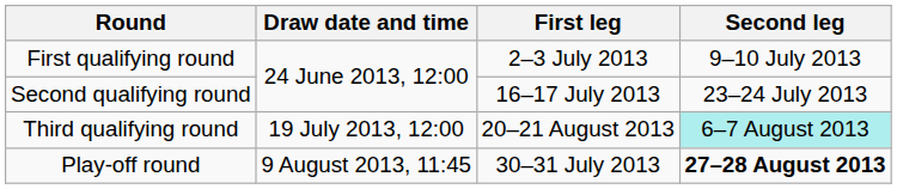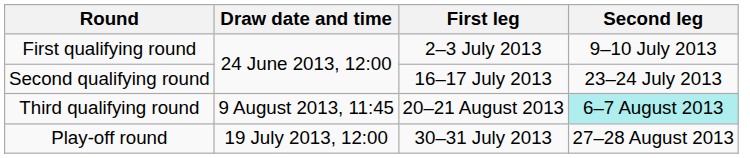 <table class="wikitable" style="text-align:center">
 <tr>
 <th>Round</th>
 <th>Draw date and time</th>
 <th>First leg</th>
 <th>Second leg</th>
 </tr>
 <tr>
 <td>First qualifying round</td>
 <td rowspan=2>24 June 2013, 12:00</td>
 <td>2–3 July 2013</td>
 <td>9–10 July 2013</td>
 </tr>
 <tr>
 <td>Second qualifying round</td>
 <td>16–17 July 2013</td>
 <td>23–24 July 2013</td>
 </tr>
 <tr>
 <td>Third qualifying round</td>
-<td>19 July 2013, 12:00</td>
+<td>9 August 2013, 11:45</td>
 <td>20–21 August 2013</td>
 <td style="background: paleturquoise;">6–7 August 2013</td>
 </tr>
 <tr>
 <td>Play-off round</td>
-<td>9 August 2013, 11:45</td>
+<td>19 July 2013, 12:00</td>
 <td>30–31 July 2013</td>
-<td><strong>27–28 August 2013</strong></td>
+<td>27–28 August 2013</td>
 </tr>
 </table>
